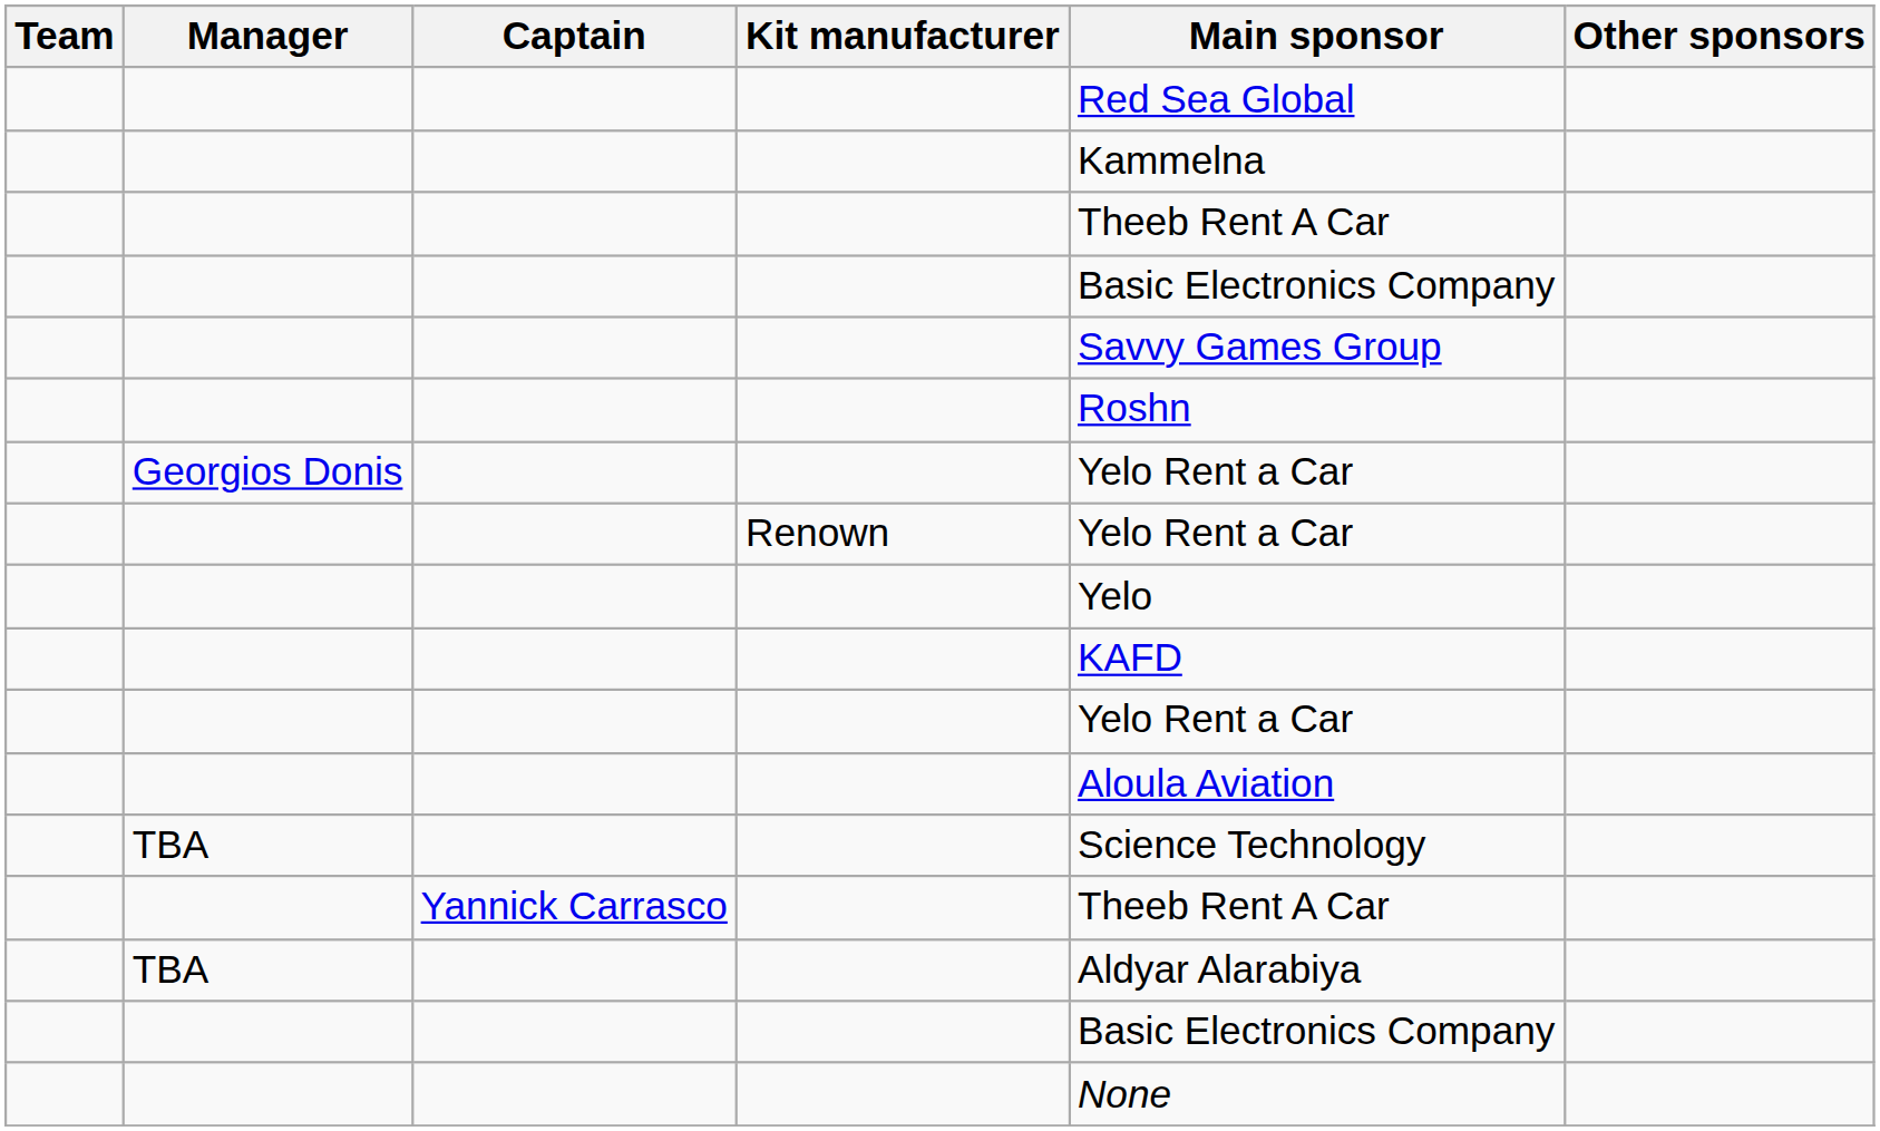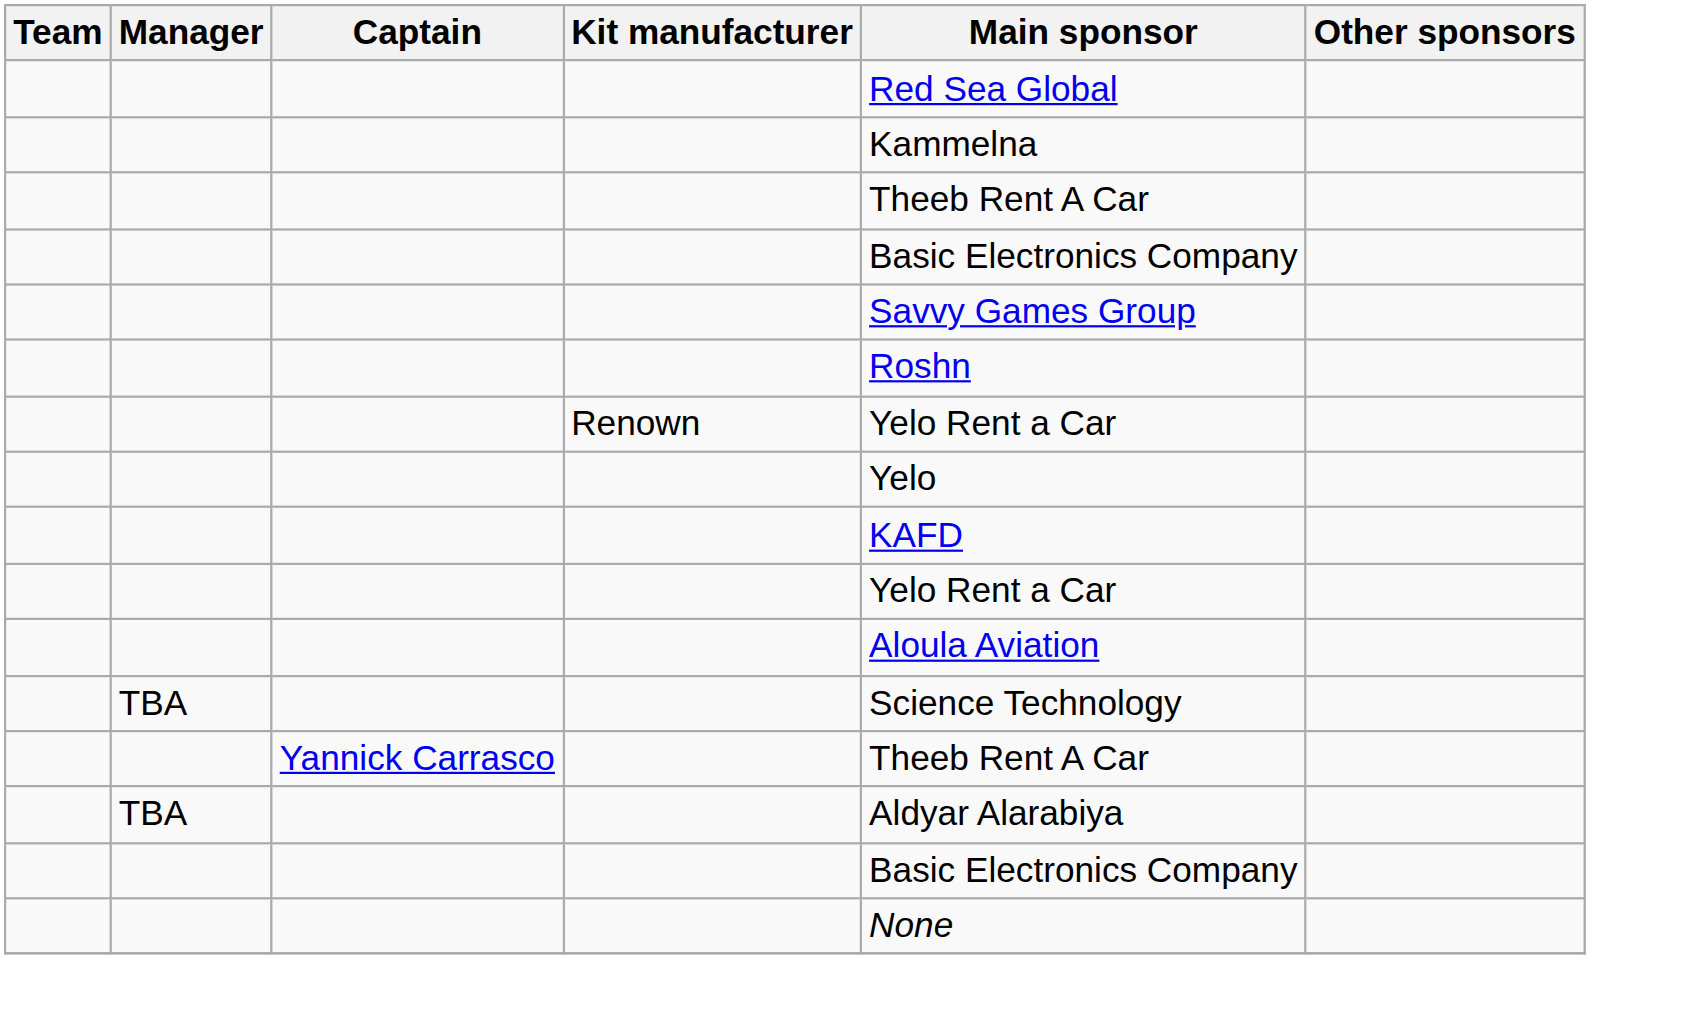 <table class="wikitable sortable">
 <tr>
 <th>Team</th>
 <th>Manager</th>
 <th>Captain</th>
 <th>Kit manufacturer</th>
 <th>Main sponsor</th>
 <th>Other sponsors</th>
 </tr>
 <tr>
 <td></td>
 <td></td>
 <td></td>
 <td></td>
 <td><a href='#'>Red Sea Global</a></td>
 <td></td>
 </tr>
 <tr>
 <td></td>
 <td></td>
 <td></td>
 <td></td>
 <td>Kammelna</td>
 <td></td>
 </tr>
 <tr>
 <td></td>
 <td></td>
 <td></td>
 <td></td>
 <td>Theeb Rent A Car</td>
 <td></td>
 </tr>
 <tr>
 <td></td>
 <td></td>
 <td></td>
 <td></td>
 <td>Basic Electronics Company</td>
 <td></td>
 </tr>
 <tr>
 <td></td>
 <td></td>
 <td></td>
 <td></td>
 <td><a href='#'>Savvy Games Group</a></td>
 <td></td>
 </tr>
 <tr>
 <td></td>
 <td></td>
 <td></td>
 <td></td>
 <td><a href='#'>Roshn</a></td>
-<td></td>
-</tr>
-<tr>
-<td></td>
-<td> <a href='#'>Georgios Donis</a></td>
-<td></td>
-<td></td>
-<td>Yelo Rent a Car</td>
 <td></td>
 </tr>
 <tr>
 <td></td>
 <td></td>
 <td></td>
 <td>Renown</td>
 <td>Yelo Rent a Car</td>
 <td></td>
 </tr>
 <tr>
 <td></td>
 <td></td>
 <td></td>
 <td></td>
 <td>Yelo</td>
 <td></td>
 </tr>
 <tr>
 <td></td>
 <td></td>
 <td></td>
 <td></td>
 <td><a href='#'>KAFD</a></td>
 <td></td>
 </tr>
 <tr>
 <td></td>
 <td></td>
 <td></td>
 <td></td>
 <td>Yelo Rent a Car</td>
 <td></td>
 </tr>
 <tr>
 <td></td>
 <td></td>
 <td></td>
 <td></td>
 <td><a href='#'>Aloula Aviation</a></td>
 <td></td>
 </tr>
 <tr>
 <td></td>
 <td>TBA</td>
 <td></td>
 <td></td>
 <td>Science Technology</td>
 <td></td>
 </tr>
 <tr>
 <td></td>
 <td></td>
 <td> <a href='#'>Yannick Carrasco</a></td>
 <td></td>
 <td>Theeb Rent A Car</td>
 <td></td>
 </tr>
 <tr>
 <td></td>
 <td>TBA</td>
 <td></td>
 <td></td>
 <td>Aldyar Alarabiya</td>
 <td></td>
 </tr>
 <tr>
 <td></td>
 <td></td>
 <td></td>
 <td></td>
 <td>Basic Electronics Company</td>
 <td></td>
 </tr>
 <tr>
 <td></td>
 <td></td>
 <td></td>
 <td></td>
 <td><em>None</em></td>
 <td></td>
 </tr>
 <tr>
 </tr>
 </table>
